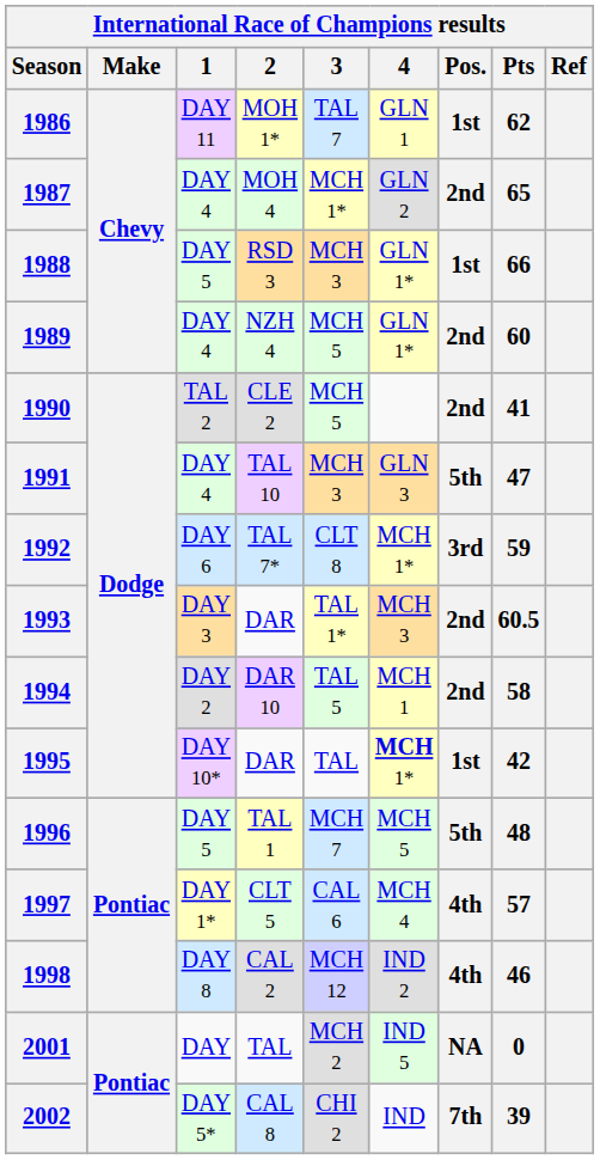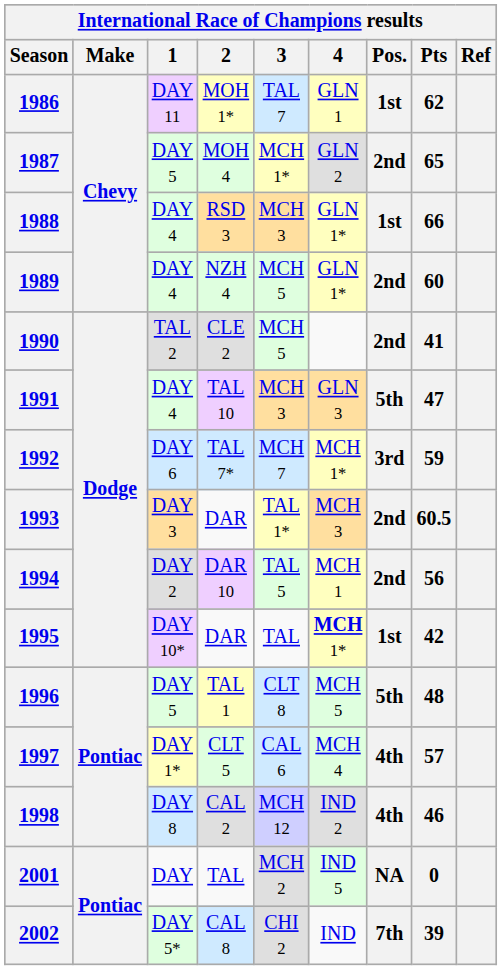 <table class="wikitable" style="text-align:center; font-size:75%">
 <tr>
 <th colspan=9><a href='#'>International Race of Champions</a> results</th>
 </tr>
 <tr>
 <th>Season</th>
 <th>Make</th>
 <th>1</th>
 <th>2</th>
 <th>3</th>
 <th>4</th>
 <th>Pos.</th>
 <th>Pts</th>
 <th>Ref</th>
 </tr>
 <tr>
 <th><a href='#'>1986</a></th>
 <th rowspan=4><a href='#'>Chevy</a></th>
 <td style="background:#EFCFFF;"><a href='#'>DAY</a><br><small>11</small></td>
 <td style="background:#FFFFBF;"><a href='#'>MOH</a><br><small>1*</small></td>
 <td style="background:#CFEAFF;"><a href='#'>TAL</a><br><small>7</small></td>
 <td style="background:#FFFFBF;"><a href='#'>GLN</a><br><small>1</small></td>
 <th>1st</th>
 <th>62</th>
 <th></th>
 </tr>
 <tr>
 <th><a href='#'>1987</a></th>
-<td style="background:#DFFFDF;"><a href='#'>DAY</a><br><small>4</small></td>
+<td style="background:#DFFFDF;"><a href='#'>DAY</a><br><small>5</small></td>
 <td style="background:#DFFFDF;"><a href='#'>MOH</a><br><small>4</small></td>
 <td style="background:#FFFFBF;"><a href='#'>MCH</a><br><small>1*</small></td>
 <td style="background:#DFDFDF;"><a href='#'>GLN</a><br><small>2</small></td>
 <th>2nd</th>
 <th>65</th>
 <th></th>
 </tr>
 <tr>
 <th><a href='#'>1988</a></th>
-<td style="background:#DFFFDF;"><a href='#'>DAY</a><br><small>5</small></td>
+<td style="background:#DFFFDF;"><a href='#'>DAY</a><br><small>4</small></td>
 <td style="background:#FFDF9F;"><a href='#'>RSD</a><br><small>3</small></td>
 <td style="background:#FFDF9F;"><a href='#'>MCH</a><br><small>3</small></td>
 <td style="background:#FFFFBF;"><a href='#'>GLN</a><br><small>1*</small></td>
 <th>1st</th>
 <th>66</th>
 <th></th>
 </tr>
 <tr>
 <th><a href='#'>1989</a></th>
 <td style="background:#DFFFDF;"><a href='#'>DAY</a><br><small>4</small></td>
 <td style="background:#DFFFDF;"><a href='#'>NZH</a><br><small>4</small></td>
 <td style="background:#DFFFDF;"><a href='#'>MCH</a><br><small>5</small></td>
 <td style="background:#FFFFBF;"><a href='#'>GLN</a><br><small>1*</small></td>
 <th>2nd</th>
 <th>60</th>
 <th></th>
 </tr>
 <tr>
 <th><a href='#'>1990</a></th>
 <th rowspan=6><a href='#'>Dodge</a></th>
 <td style="background:#DFDFDF;"><a href='#'>TAL</a><br><small>2</small></td>
 <td style="background:#DFDFDF;"><a href='#'>CLE</a><br><small>2</small></td>
 <td style="background:#DFFFDF;"><a href='#'>MCH</a><br><small>5</small></td>
 <td></td>
 <th>2nd</th>
 <th>41</th>
 <th></th>
 </tr>
 <tr>
 <th><a href='#'>1991</a></th>
 <td style="background:#DFFFDF;"><a href='#'>DAY</a><br><small>4</small></td>
 <td style="background:#EFCFFF;"><a href='#'>TAL</a><br><small>10</small></td>
 <td style="background:#FFDF9F;"><a href='#'>MCH</a><br><small>3</small></td>
 <td style="background:#FFDF9F;"><a href='#'>GLN</a><br><small>3</small></td>
 <th>5th</th>
 <th>47</th>
 <th></th>
 </tr>
 <tr>
 <th><a href='#'>1992</a></th>
 <td style="background:#CFEAFF;"><a href='#'>DAY</a><br><small>6</small></td>
 <td style="background:#CFEAFF;"><a href='#'>TAL</a><br><small>7*</small></td>
-<td style="background:#CFEAFF;"><a href='#'>CLT</a><br><small>8</small></td>
+<td style="background:#CFEAFF;"><a href='#'>MCH</a><br><small>7</small></td>
 <td style="background:#FFFFBF;"><a href='#'>MCH</a><br><small>1*</small></td>
 <th>3rd</th>
 <th>59</th>
 <th></th>
 </tr>
 <tr>
 <th><a href='#'>1993</a></th>
 <td style="background:#FFDF9F;"><a href='#'>DAY</a><br><small>3</small></td>
 <td><a href='#'>DAR</a></td>
 <td style="background:#FFFFBF;"><a href='#'>TAL</a><br><small>1*</small></td>
 <td style="background:#FFDF9F;"><a href='#'>MCH</a><br><small>3</small></td>
 <th>2nd</th>
 <th>60.5</th>
 <th></th>
 </tr>
 <tr>
 <th><a href='#'>1994</a></th>
 <td style="background:#DFDFDF;"><a href='#'>DAY</a><br><small>2</small></td>
 <td style="background:#EFCFFF;"><a href='#'>DAR</a><br><small>10</small></td>
 <td style="background:#DFFFDF;"><a href='#'>TAL</a><br><small>5</small></td>
 <td style="background:#FFFFBF;"><a href='#'>MCH</a><br><small>1</small></td>
 <th>2nd</th>
-<th>58</th>
+<th>56</th>
 <th></th>
 </tr>
 <tr>
 <th><a href='#'>1995</a></th>
 <td style="background:#EFCFFF;"><a href='#'>DAY</a><br><small>10*</small></td>
 <td><a href='#'>DAR</a></td>
 <td><a href='#'>TAL</a></td>
 <td style="background:#FFFFBF;"><strong><a href='#'>MCH</a></strong><br><small>1*</small></td>
 <th>1st</th>
 <th>42</th>
 <th></th>
 </tr>
 <tr>
 <th><a href='#'>1996</a></th>
 <th rowspan=3><a href='#'>Pontiac</a></th>
 <td style="background:#DFFFDF;"><a href='#'>DAY</a><br><small>5</small></td>
 <td style="background:#FFFFBF;"><a href='#'>TAL</a><br><small>1</small></td>
-<td style="background:#CFEAFF;"><a href='#'>MCH</a><br><small>7</small></td>
+<td style="background:#CFEAFF;"><a href='#'>CLT</a><br><small>8</small></td>
 <td style="background:#DFFFDF;"><a href='#'>MCH</a><br><small>5</small></td>
 <th>5th</th>
 <th>48</th>
 <th></th>
 </tr>
 <tr>
 <th><a href='#'>1997</a></th>
 <td style="background:#FFFFBF;"><a href='#'>DAY</a><br><small>1*</small></td>
 <td style="background:#DFFFDF;"><a href='#'>CLT</a><br><small>5</small></td>
 <td style="background:#CFEAFF;"><a href='#'>CAL</a><br><small>6</small></td>
 <td style="background:#DFFFDF;"><a href='#'>MCH</a><br><small>4</small></td>
 <th>4th</th>
 <th>57</th>
 <th></th>
 </tr>
 <tr>
 <th><a href='#'>1998</a></th>
 <td style="background:#CFEAFF;"><a href='#'>DAY</a><br><small>8</small></td>
 <td style="background:#DFDFDF;"><a href='#'>CAL</a><br><small>2</small></td>
 <td style="background:#CFCFFF;"><a href='#'>MCH</a><br><small>12</small></td>
 <td style="background:#DFDFDF;"><a href='#'>IND</a><br><small>2</small></td>
 <th>4th</th>
 <th>46</th>
 <th></th>
 </tr>
 <tr>
 <th><a href='#'>2001</a></th>
 <th rowspan=2><a href='#'>Pontiac</a></th>
 <td><a href='#'>DAY</a></td>
 <td><a href='#'>TAL</a></td>
 <td style="background:#DFDFDF;"><a href='#'>MCH</a><br><small>2</small></td>
 <td style="background:#DFFFDF;"><a href='#'>IND</a><br><small>5</small></td>
 <th>NA</th>
 <th>0</th>
 <th></th>
 </tr>
 <tr>
 <th><a href='#'>2002</a></th>
 <td style="background:#DFFFDF;"><a href='#'>DAY</a><br><small>5*</small></td>
 <td style="background:#CFEAFF;"><a href='#'>CAL</a><br><small>8</small></td>
 <td style="background:#DFDFDF;"><a href='#'>CHI</a><br><small>2</small></td>
 <td><a href='#'>IND</a></td>
 <th>7th</th>
 <th>39</th>
 <th></th>
 </tr>
 </table>
